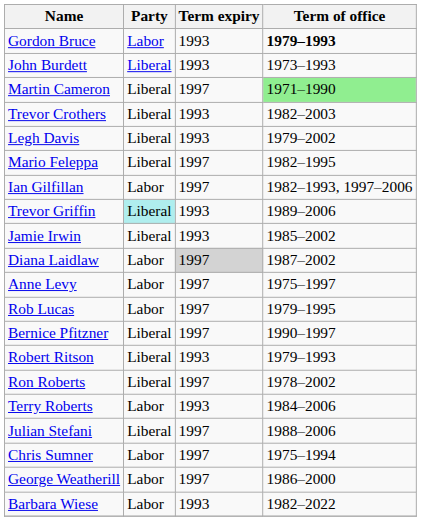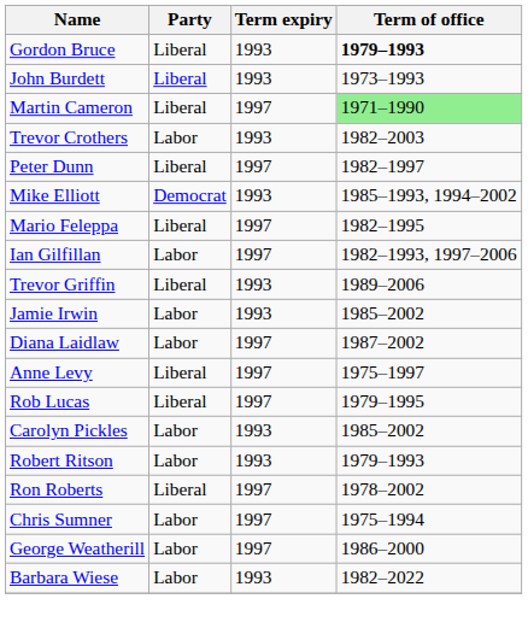 <table class="wikitable sortable">
 <tr>
 <th>Name</th>
 <th>Party</th>
 <th>Term expiry</th>
 <th>Term of office</th>
 </tr>
 <tr>
 <td><a href='#'>Gordon Bruce</a></td>
-<td><a href='#'>Labor</a></td>
+<td>Liberal</td>
 <td>1993</td>
 <td><strong>1979–1993</strong></td>
 </tr>
 <tr>
 <td><a href='#'>John Burdett</a></td>
 <td><a href='#'>Liberal</a></td>
 <td>1993</td>
 <td>1973–1993</td>
 </tr>
 <tr>
 <td><a href='#'>Martin Cameron</a> </td>
 <td>Liberal</td>
 <td>1997</td>
 <td style="background: lightgreen;">1971–1990</td>
 </tr>
 <tr>
 <td><a href='#'>Trevor Crothers</a></td>
-<td>Liberal</td>
+<td>Labor</td>
 <td>1993</td>
 <td>1982–2003</td>
 </tr>
 <tr>
-<td><a href='#'>Legh Davis</a></td>
+<td><a href='#'>Peter Dunn</a></td>
 <td>Liberal</td>
+<td>1997</td>
+<td>1982–1997</td>
+</tr>
+<tr>
+<td><a href='#'>Mike Elliott</a></td>
+<td><a href='#'>Democrat</a></td>
 <td>1993</td>
-<td>1979–2002</td>
+<td>1985–1993, 1994–2002</td>
 </tr>
 <tr>
 <td><a href='#'>Mario Feleppa</a></td>
 <td>Liberal</td>
 <td>1997</td>
 <td>1982–1995</td>
 </tr>
 <tr>
 <td><a href='#'>Ian Gilfillan</a></td>
 <td>Labor</td>
 <td>1997</td>
 <td>1982–1993, 1997–2006</td>
 </tr>
 <tr>
 <td><a href='#'>Trevor Griffin</a></td>
-<td style="background: paleturquoise;">Liberal</td>
+<td>Liberal</td>
 <td>1993</td>
 <td>1989–2006</td>
 </tr>
 <tr>
 <td><a href='#'>Jamie Irwin</a></td>
-<td>Liberal</td>
+<td>Labor</td>
 <td>1993</td>
 <td>1985–2002</td>
 </tr>
 <tr>
 <td><a href='#'>Diana Laidlaw</a></td>
 <td>Labor</td>
-<td style="background: lightgrey;">1997</td>
+<td>1997</td>
 <td>1987–2002</td>
 </tr>
 <tr>
 <td><a href='#'>Anne Levy</a></td>
-<td>Labor</td>
+<td>Liberal</td>
 <td>1997</td>
 <td>1975–1997</td>
 </tr>
 <tr>
 <td><a href='#'>Rob Lucas</a></td>
-<td>Labor</td>
+<td>Liberal</td>
 <td>1997</td>
 <td>1979–1995</td>
 </tr>
 <tr>
-<td><a href='#'>Bernice Pfitzner</a> </td>
-<td>Liberal</td>
-<td>1997</td>
-<td>1990–1997</td>
+<td><a href='#'>Carolyn Pickles</a></td>
+<td>Labor</td>
+<td>1993</td>
+<td>1985–2002</td>
 </tr>
 <tr>
 <td><a href='#'>Robert Ritson</a></td>
-<td>Liberal</td>
+<td>Labor</td>
 <td>1993</td>
 <td>1979–1993</td>
 </tr>
 <tr>
 <td><a href='#'>Ron Roberts</a></td>
 <td>Liberal</td>
 <td>1997</td>
 <td>1978–2002</td>
-</tr>
-<tr>
-<td><a href='#'>Terry Roberts</a></td>
-<td>Labor</td>
-<td>1993</td>
-<td>1984–2006</td>
-</tr>
-<tr>
-<td><a href='#'>Julian Stefani</a></td>
-<td>Liberal</td>
-<td>1997</td>
-<td>1988–2006</td>
 </tr>
 <tr>
 <td><a href='#'>Chris Sumner</a></td>
 <td>Labor</td>
 <td>1997</td>
 <td>1975–1994</td>
 </tr>
 <tr>
 <td><a href='#'>George Weatherill</a></td>
 <td>Labor</td>
 <td>1997</td>
 <td>1986–2000</td>
 </tr>
 <tr>
 <td><a href='#'>Barbara Wiese</a></td>
 <td>Labor</td>
 <td>1993</td>
 <td>1982–2022</td>
 </tr>
 <tr>
 </tr>
 </table>
